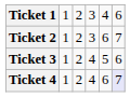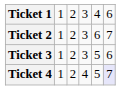 <table class="wikitable defaultcenter" style="margin:0.5em auto">
 <tr>
 <th>Ticket 1</th>
 <td>1</td>
 <td>2</td>
 <td>3</td>
 <td>4</td>
 <td>6</td>
 </tr>
 <tr>
 <th>Ticket 2</th>
 <td>1</td>
 <td>2</td>
 <td>3</td>
 <td>6</td>
 <td>7</td>
 </tr>
 <tr>
 <th>Ticket 3</th>
 <td>1</td>
 <td>2</td>
-<td>4</td>
+<td>3</td>
 <td>5</td>
 <td>6</td>
 </tr>
 <tr>
 <th>Ticket 4</th>
 <td>1</td>
 <td>2</td>
 <td>4</td>
-<td>6</td>
+<td>5</td>
 <td style="background: lavender;">7</td>
 </tr>
 </table>
